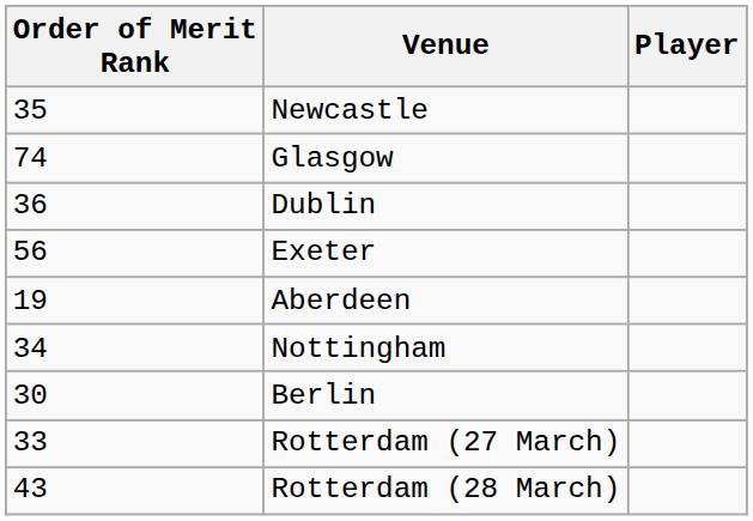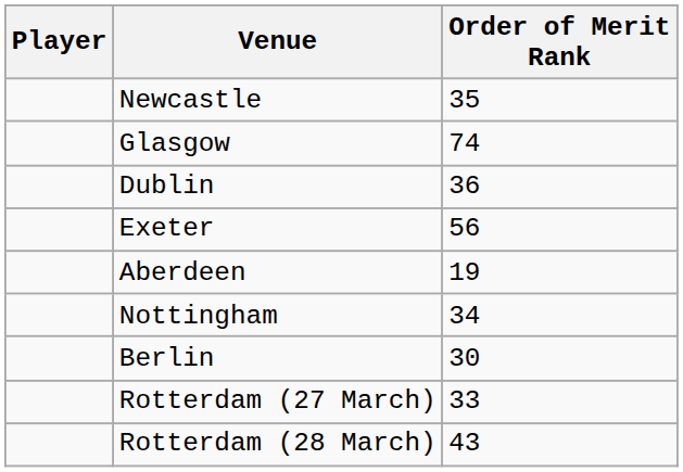 <table class="wikitable sortable" style="text-align: left;">
 <tr>
+<th>Player</th>
+<th>Venue</th>
 <th>Order of Merit<br>Rank</th>
-<th>Venue</th>
-<th>Player</th>
 </tr>
 <tr>
+<td></td>
+<td>Newcastle</td>
 <td>35</td>
-<td>Newcastle</td>
-<td></td>
 </tr>
 <tr>
+<td></td>
+<td>Glasgow</td>
 <td>74</td>
-<td>Glasgow</td>
-<td></td>
 </tr>
 <tr>
+<td></td>
+<td>Dublin</td>
 <td>36</td>
-<td>Dublin</td>
-<td></td>
 </tr>
 <tr>
+<td></td>
+<td>Exeter</td>
 <td>56</td>
-<td>Exeter</td>
-<td></td>
 </tr>
 <tr>
+<td></td>
+<td>Aberdeen</td>
 <td>19</td>
-<td>Aberdeen</td>
-<td></td>
 </tr>
 <tr>
+<td></td>
+<td>Nottingham</td>
 <td>34</td>
-<td>Nottingham</td>
-<td></td>
 </tr>
 <tr>
+<td></td>
+<td>Berlin</td>
 <td>30</td>
-<td>Berlin</td>
-<td></td>
 </tr>
 <tr>
+<td></td>
+<td>Rotterdam (27 March)</td>
 <td>33</td>
-<td>Rotterdam (27 March)</td>
-<td></td>
 </tr>
 <tr>
+<td></td>
+<td>Rotterdam (28 March)</td>
 <td>43</td>
-<td>Rotterdam (28 March)</td>
-<td></td>
 </tr>
 </table>
